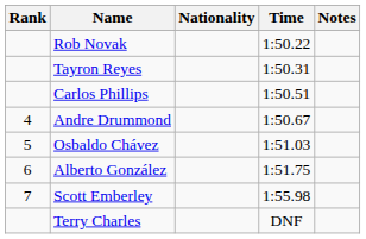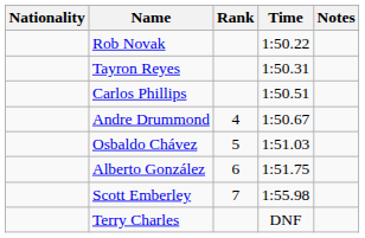 <table class="wikitable sortable" style="text-align:center">
 <tr>
+<th>Nationality</th>
+<th>Name</th>
 <th>Rank</th>
-<th>Name</th>
-<th>Nationality</th>
 <th>Time</th>
 <th>Notes</th>
 </tr>
 <tr>
+<td align=left></td>
+<td align=left><a href='#'>Rob Novak</a></td>
 <td align=center></td>
-<td align=left><a href='#'>Rob Novak</a></td>
-<td align=left></td>
 <td>1:50.22</td>
 <td></td>
 </tr>
 <tr>
+<td align=left></td>
+<td align=left><a href='#'>Tayron Reyes</a></td>
 <td align=center></td>
-<td align=left><a href='#'>Tayron Reyes</a></td>
-<td align=left></td>
 <td>1:50.31</td>
 <td></td>
 </tr>
 <tr>
+<td align=left></td>
+<td align=left><a href='#'>Carlos Phillips</a></td>
 <td align=center></td>
-<td align=left><a href='#'>Carlos Phillips</a></td>
-<td align=left></td>
 <td>1:50.51</td>
 <td></td>
 </tr>
 <tr>
+<td align=left></td>
+<td align=left><a href='#'>Andre Drummond</a></td>
 <td align=center>4</td>
-<td align=left><a href='#'>Andre Drummond</a></td>
-<td align=left></td>
 <td>1:50.67</td>
 <td></td>
 </tr>
 <tr>
+<td align=left></td>
+<td align=left><a href='#'>Osbaldo Chávez</a></td>
 <td align=center>5</td>
-<td align=left><a href='#'>Osbaldo Chávez</a></td>
-<td align=left></td>
 <td>1:51.03</td>
 <td></td>
 </tr>
 <tr>
+<td align=left></td>
+<td align=left><a href='#'>Alberto González</a></td>
 <td align=center>6</td>
-<td align=left><a href='#'>Alberto González</a></td>
-<td align=left></td>
 <td>1:51.75</td>
 <td></td>
 </tr>
 <tr>
+<td align=left></td>
+<td align=left><a href='#'>Scott Emberley</a></td>
 <td align=center>7</td>
-<td align=left><a href='#'>Scott Emberley</a></td>
-<td align=left></td>
 <td>1:55.98</td>
 <td></td>
 </tr>
 <tr>
+<td align=left></td>
+<td align=left><a href='#'>Terry Charles</a></td>
 <td align=center></td>
-<td align=left><a href='#'>Terry Charles</a></td>
-<td align=left></td>
 <td>DNF</td>
 <td></td>
 </tr>
 </table>
